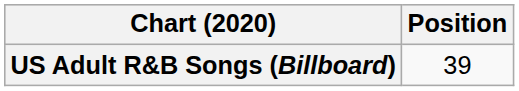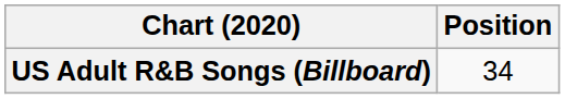 <table class="wikitable plainrowheaders">
 <tr>
 <th scope="col">Chart (2020)</th>
 <th scope="col">Position</th>
 </tr>
 <tr>
 <th scope="row">US Adult R&B Songs (<em>Billboard</em>)</th>
-<td align="center">39</td>
+<td align="center">34</td>
 </tr>
 </table>
